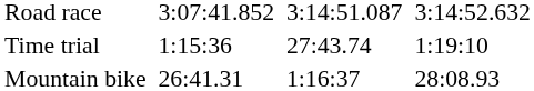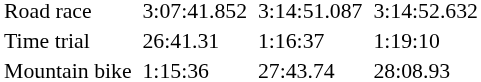 <table>
 <tr>
 <td>Road race</td>
 <td></td>
 <td>3:07:41.852</td>
 <td></td>
 <td>3:14:51.087</td>
 <td></td>
 <td>3:14:52.632</td>
 </tr>
 <tr>
 <td>Time trial</td>
 <td></td>
-<td>1:15:36</td>
+<td>26:41.31</td>
 <td></td>
-<td>27:43.74</td>
+<td>1:16:37</td>
 <td></td>
 <td>1:19:10</td>
 </tr>
 <tr>
 <td>Mountain bike</td>
 <td></td>
-<td>26:41.31</td>
+<td>1:15:36</td>
 <td></td>
-<td>1:16:37</td>
+<td>27:43.74</td>
 <td></td>
 <td>28:08.93</td>
 </tr>
 </table>
